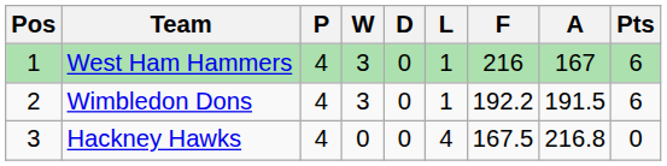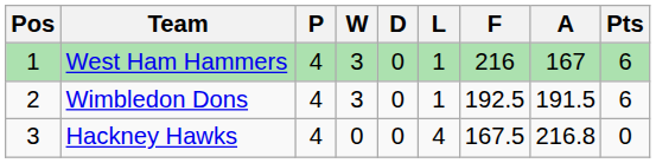 <table class="wikitable" style="font-size: 100%">
 <tr>
 <th width=20>Pos</th>
 <th width=150>Team</th>
 <th width=20>P</th>
 <th width=20>W</th>
 <th width=20>D</th>
 <th width=20>L</th>
 <th width=20>F</th>
 <th width=20>A</th>
 <th width=20>Pts</th>
 </tr>
 <tr align=center style="background:#ACE1AF;">
 <td>1</td>
 <td align="left"><a href='#'>West Ham Hammers</a></td>
 <td>4</td>
 <td>3</td>
 <td>0</td>
 <td>1</td>
 <td>216</td>
 <td>167</td>
 <td>6</td>
 </tr>
 <tr align=center>
 <td>2</td>
 <td align="left"><a href='#'>Wimbledon Dons</a></td>
 <td>4</td>
 <td>3</td>
 <td>0</td>
 <td>1</td>
-<td>192.2</td>
+<td>192.5</td>
 <td>191.5</td>
 <td>6</td>
 </tr>
 <tr align=center>
 <td>3</td>
 <td align="left"><a href='#'>Hackney Hawks</a></td>
 <td>4</td>
 <td>0</td>
 <td>0</td>
 <td>4</td>
 <td>167.5</td>
 <td>216.8</td>
 <td>0</td>
 </tr>
 </table>
